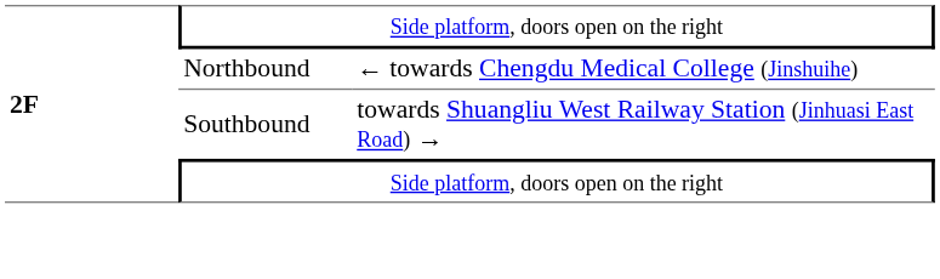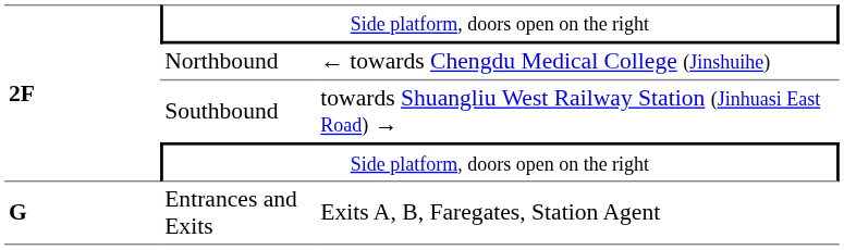 <table cellspacing=0 cellpadding=3>
 <tr>
 <td style="border-top:solid 1px gray;border-bottom:solid 1px gray;" rowspan=4 width=100><strong>2F</strong></td>
 <td style="border-right:solid 2px black;border-left:solid 2px black;border-top:solid 1px gray;border-bottom:solid 2px black;text-align:center;" colspan=2><small><a href='#'>Side platform</a>, doors open on the right</small></td>
 </tr>
 <tr>
 <td style="border-bottom:solid 1px gray;" width=100>Northbound</td>
 <td style="border-bottom:solid 1px gray;" width=350>←  towards <a href='#'>Chengdu Medical College</a> <small>(<a href='#'>Jinshuihe</a>)</small></td>
 </tr>
 <tr>
 <td>Southbound</td>
 <td>  towards <a href='#'>Shuangliu West Railway Station</a> <small>(<a href='#'>Jinhuasi East Road</a>)</small> →</td>
 </tr>
 <tr>
 <td style="border-right:solid 2px black;border-left:solid 2px black;border-top:solid 2px black;border-bottom:solid 1px gray;text-align:center;" colspan=2><small><a href='#'>Side platform</a>, doors open on the right</small></td>
 </tr>
+<tr>
+<td style="border-bottom:solid 1px gray;"><strong>G</strong></td>
+<td style="border-bottom:solid 1px gray;">Entrances and Exits</td>
+<td style="border-bottom:solid 1px gray;">Exits A, B, Faregates, Station Agent</td>
+</tr>
 </table>
